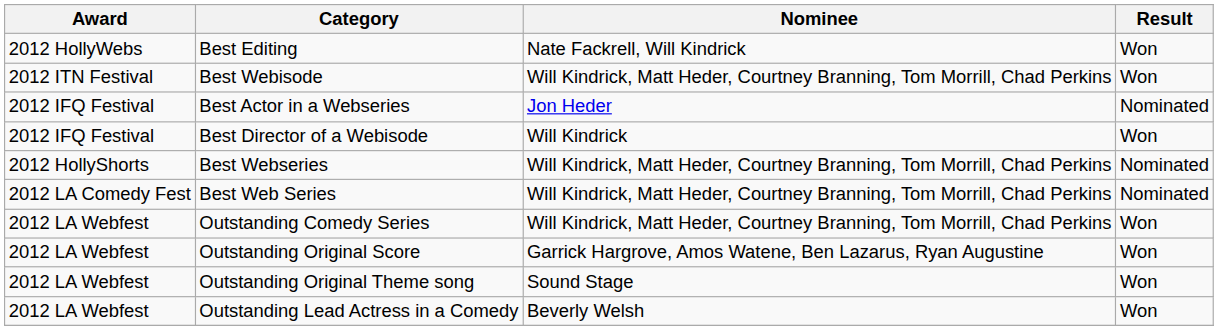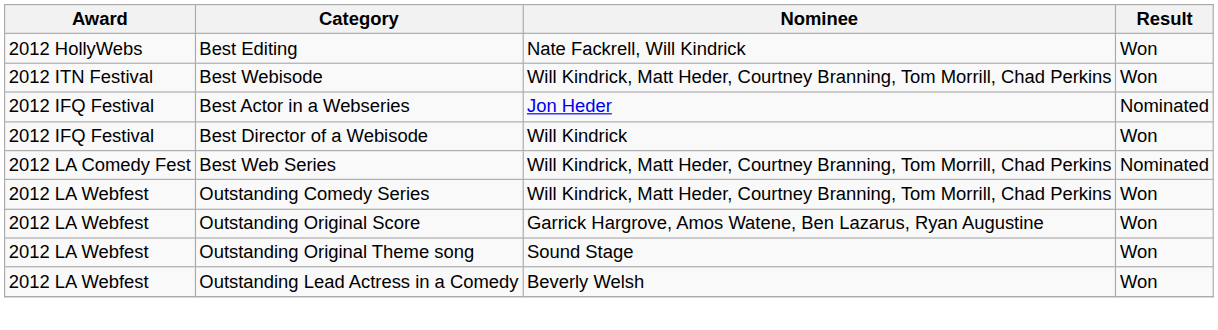 <table class="wikitable">
 <tr>
 <th>Award</th>
 <th>Category</th>
 <th>Nominee</th>
 <th>Result</th>
 </tr>
 <tr>
 <td>2012 HollyWebs</td>
 <td>Best Editing</td>
 <td>Nate Fackrell, Will Kindrick</td>
 <td>Won</td>
 </tr>
 <tr>
 <td>2012 ITN Festival</td>
 <td>Best Webisode</td>
 <td>Will Kindrick, Matt Heder, Courtney Branning, Tom Morrill, Chad Perkins</td>
 <td>Won</td>
 </tr>
 <tr>
 <td>2012 IFQ Festival</td>
 <td>Best Actor in a Webseries</td>
 <td><a href='#'>Jon Heder</a></td>
 <td>Nominated</td>
 </tr>
 <tr>
 <td>2012 IFQ Festival</td>
 <td>Best Director of a Webisode</td>
 <td>Will Kindrick</td>
 <td>Won</td>
-</tr>
-<tr>
-<td>2012 HollyShorts</td>
-<td>Best Webseries</td>
-<td>Will Kindrick, Matt Heder, Courtney Branning, Tom Morrill, Chad Perkins</td>
-<td>Nominated</td>
 </tr>
 <tr>
 <td>2012 LA Comedy Fest</td>
 <td>Best Web Series</td>
 <td>Will Kindrick, Matt Heder, Courtney Branning, Tom Morrill, Chad Perkins</td>
 <td>Nominated</td>
 </tr>
 <tr>
 <td>2012 LA Webfest</td>
 <td>Outstanding Comedy Series</td>
 <td>Will Kindrick, Matt Heder, Courtney Branning, Tom Morrill, Chad Perkins</td>
 <td>Won</td>
 </tr>
 <tr>
 <td>2012 LA Webfest</td>
 <td>Outstanding Original Score</td>
 <td>Garrick Hargrove, Amos Watene, Ben Lazarus, Ryan Augustine</td>
 <td>Won</td>
 </tr>
 <tr>
 <td>2012 LA Webfest</td>
 <td>Outstanding Original Theme song</td>
 <td>Sound Stage</td>
 <td>Won</td>
 </tr>
 <tr>
 <td>2012 LA Webfest</td>
 <td>Outstanding Lead Actress in a Comedy</td>
 <td>Beverly Welsh</td>
 <td>Won</td>
 </tr>
 <tr>
 </tr>
 </table>
